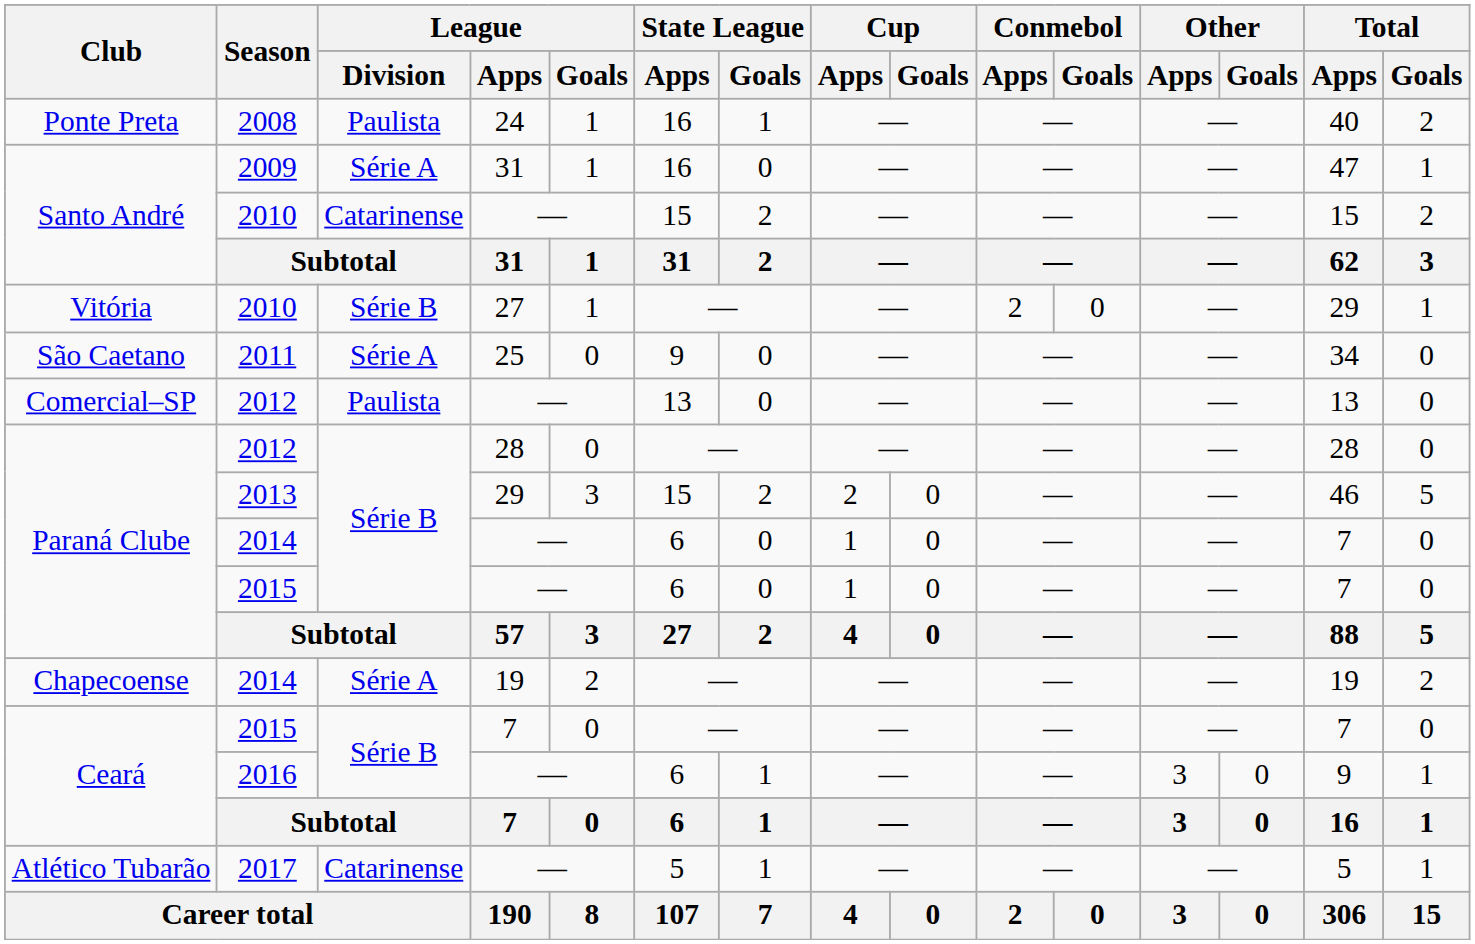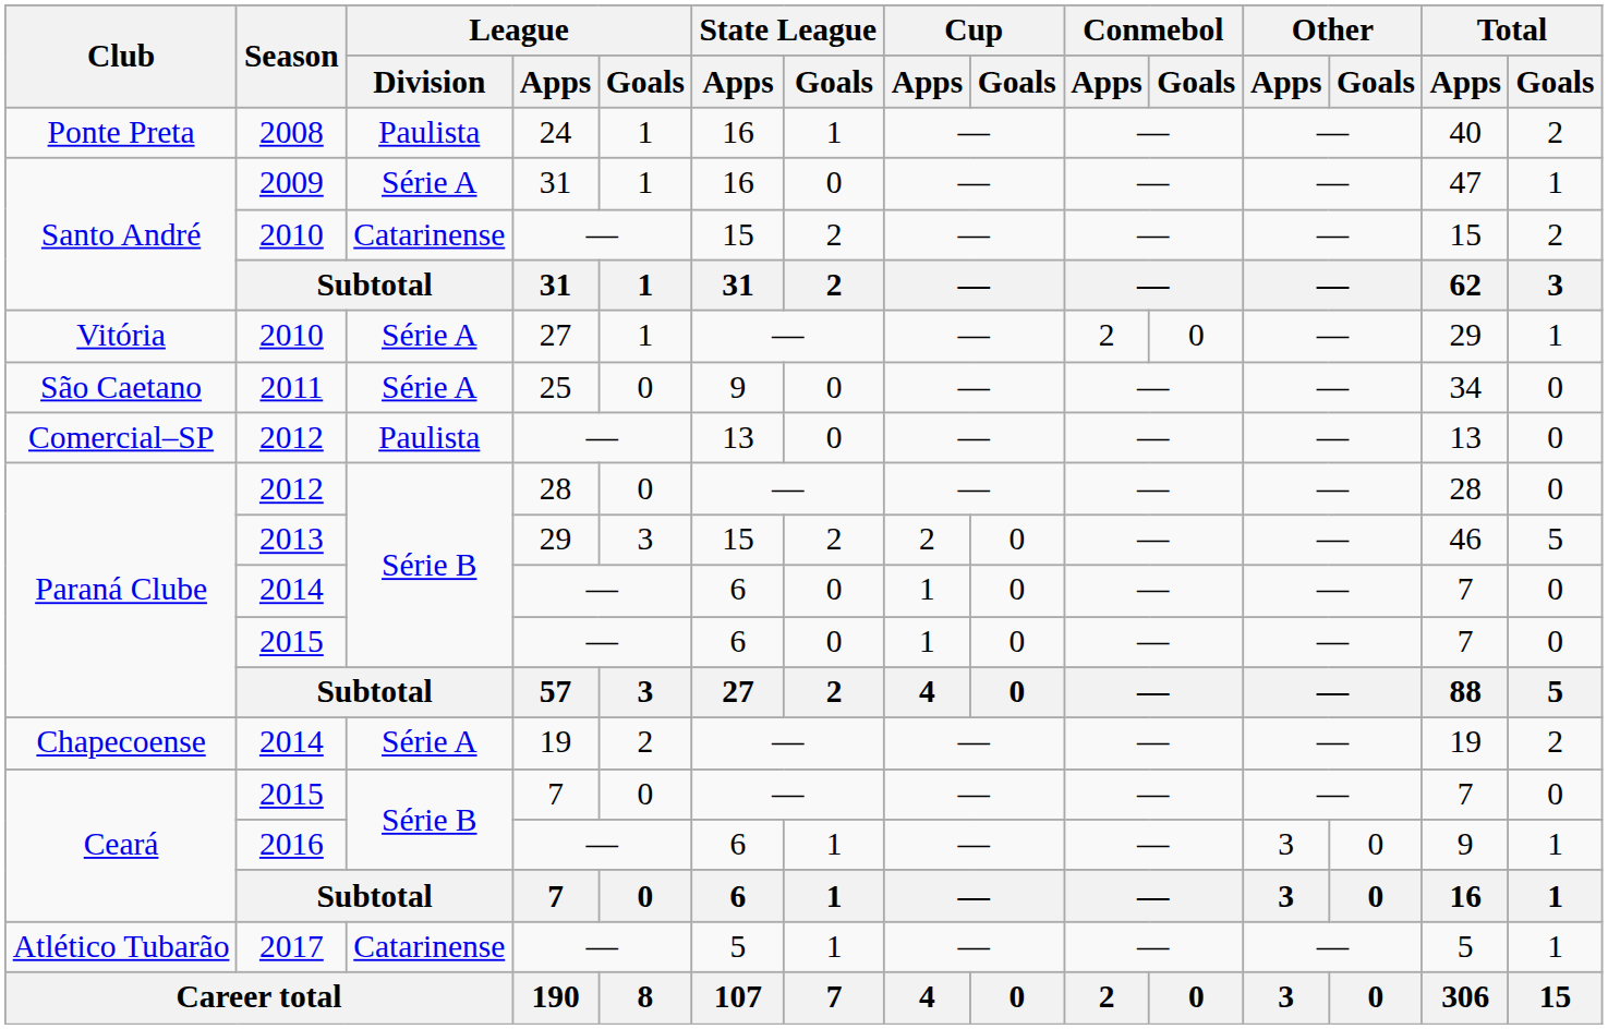 <table class="wikitable" style="text-align: center;">
 <tr>
 <th rowspan="2">Club</th>
 <th rowspan="2">Season</th>
 <th colspan="3">League</th>
 <th colspan="2">State League</th>
 <th colspan="2">Cup</th>
 <th colspan="2">Conmebol</th>
 <th colspan="2">Other</th>
 <th colspan="2">Total</th>
 </tr>
 <tr>
 <th>Division</th>
 <th>Apps</th>
 <th>Goals</th>
 <th>Apps</th>
 <th>Goals</th>
 <th>Apps</th>
 <th>Goals</th>
 <th>Apps</th>
 <th>Goals</th>
 <th>Apps</th>
 <th>Goals</th>
 <th>Apps</th>
 <th>Goals</th>
 </tr>
 <tr>
 <td valign="center"><a href='#'>Ponte Preta</a></td>
 <td><a href='#'>2008</a></td>
 <td><a href='#'>Paulista</a></td>
 <td>24</td>
 <td>1</td>
 <td>16</td>
 <td>1</td>
 <td colspan="2">—</td>
 <td colspan="2">—</td>
 <td colspan="2">—</td>
 <td>40</td>
 <td>2</td>
 </tr>
 <tr>
 <td rowspan=3  valign="center"><a href='#'>Santo André</a></td>
 <td><a href='#'>2009</a></td>
 <td><a href='#'>Série A</a></td>
 <td>31</td>
 <td>1</td>
 <td>16</td>
 <td>0</td>
 <td colspan="2">—</td>
 <td colspan="2">—</td>
 <td colspan="2">—</td>
 <td>47</td>
 <td>1</td>
 </tr>
 <tr>
 <td><a href='#'>2010</a></td>
 <td><a href='#'>Catarinense</a></td>
 <td colspan="2">—</td>
 <td>15</td>
 <td>2</td>
 <td colspan="2">—</td>
 <td colspan="2">—</td>
 <td colspan="2">—</td>
 <td>15</td>
 <td>2</td>
 </tr>
 <tr>
 <th colspan="2">Subtotal</th>
 <th>31</th>
 <th>1</th>
 <th>31</th>
 <th>2</th>
 <th colspan="2">—</th>
 <th colspan="2">—</th>
 <th colspan="2">—</th>
 <th>62</th>
 <th>3</th>
 </tr>
 <tr>
 <td valign="center"><a href='#'>Vitória</a></td>
 <td><a href='#'>2010</a></td>
-<td><a href='#'>Série B</a></td>
+<td><a href='#'>Série A</a></td>
 <td>27</td>
 <td>1</td>
 <td colspan="2">—</td>
 <td colspan="2">—</td>
 <td>2</td>
 <td>0</td>
 <td colspan="2">—</td>
 <td>29</td>
 <td>1</td>
 </tr>
 <tr>
 <td valign="center"><a href='#'>São Caetano</a></td>
 <td><a href='#'>2011</a></td>
 <td><a href='#'>Série A</a></td>
 <td>25</td>
 <td>0</td>
 <td>9</td>
 <td>0</td>
 <td colspan="2">—</td>
 <td colspan="2">—</td>
 <td colspan="2">—</td>
 <td>34</td>
 <td>0</td>
 </tr>
 <tr>
 <td valign="center"><a href='#'>Comercial–SP</a></td>
 <td><a href='#'>2012</a></td>
 <td><a href='#'>Paulista</a></td>
 <td colspan="2">—</td>
 <td>13</td>
 <td>0</td>
 <td colspan="2">—</td>
 <td colspan="2">—</td>
 <td colspan="2">—</td>
 <td>13</td>
 <td>0</td>
 </tr>
 <tr>
 <td rowspan=5 valign="center"><a href='#'>Paraná Clube</a></td>
 <td><a href='#'>2012</a></td>
 <td rowspan=4><a href='#'>Série B</a></td>
 <td>28</td>
 <td>0</td>
 <td colspan="2">—</td>
 <td colspan="2">—</td>
 <td colspan="2">—</td>
 <td colspan="2">—</td>
 <td>28</td>
 <td>0</td>
 </tr>
 <tr>
 <td><a href='#'>2013</a></td>
 <td>29</td>
 <td>3</td>
 <td>15</td>
 <td>2</td>
 <td>2</td>
 <td>0</td>
 <td colspan="2">—</td>
 <td colspan="2">—</td>
 <td>46</td>
 <td>5</td>
 </tr>
 <tr>
 <td><a href='#'>2014</a></td>
 <td colspan="2">—</td>
 <td>6</td>
 <td>0</td>
 <td>1</td>
 <td>0</td>
 <td colspan="2">—</td>
 <td colspan="2">—</td>
 <td>7</td>
 <td>0</td>
 </tr>
 <tr>
 <td><a href='#'>2015</a></td>
 <td colspan="2">—</td>
 <td>6</td>
 <td>0</td>
 <td>1</td>
 <td>0</td>
 <td colspan="2">—</td>
 <td colspan="2">—</td>
 <td>7</td>
 <td>0</td>
 </tr>
 <tr>
 <th colspan="2">Subtotal</th>
 <th>57</th>
 <th>3</th>
 <th>27</th>
 <th>2</th>
 <th>4</th>
 <th>0</th>
 <th colspan="2">—</th>
 <th colspan="2">—</th>
 <th>88</th>
 <th>5</th>
 </tr>
 <tr>
 <td valign="center"><a href='#'>Chapecoense</a></td>
 <td><a href='#'>2014</a></td>
 <td><a href='#'>Série A</a></td>
 <td>19</td>
 <td>2</td>
 <td colspan="2">—</td>
 <td colspan="2">—</td>
 <td colspan="2">—</td>
 <td colspan="2">—</td>
 <td>19</td>
 <td>2</td>
 </tr>
 <tr>
 <td rowspan=3 valign="center"><a href='#'>Ceará</a></td>
 <td><a href='#'>2015</a></td>
 <td rowspan=2><a href='#'>Série B</a></td>
 <td>7</td>
 <td>0</td>
 <td colspan="2">—</td>
 <td colspan="2">—</td>
 <td colspan="2">—</td>
 <td colspan="2">—</td>
 <td>7</td>
 <td>0</td>
 </tr>
 <tr>
 <td><a href='#'>2016</a></td>
 <td colspan="2">—</td>
 <td>6</td>
 <td>1</td>
 <td colspan="2">—</td>
 <td colspan="2">—</td>
 <td>3</td>
 <td>0</td>
 <td>9</td>
 <td>1</td>
 </tr>
 <tr>
 <th colspan="2">Subtotal</th>
 <th>7</th>
 <th>0</th>
 <th>6</th>
 <th>1</th>
 <th colspan="2">—</th>
 <th colspan="2">—</th>
 <th>3</th>
 <th>0</th>
 <th>16</th>
 <th>1</th>
 </tr>
 <tr>
 <td valign="center"><a href='#'>Atlético Tubarão</a></td>
 <td><a href='#'>2017</a></td>
 <td><a href='#'>Catarinense</a></td>
 <td colspan="2">—</td>
 <td>5</td>
 <td>1</td>
 <td colspan="2">—</td>
 <td colspan="2">—</td>
 <td colspan="2">—</td>
 <td>5</td>
 <td>1</td>
 </tr>
 <tr>
 <th colspan="3"><strong>Career total</strong></th>
 <th>190</th>
 <th>8</th>
 <th>107</th>
 <th>7</th>
 <th>4</th>
 <th>0</th>
 <th>2</th>
 <th>0</th>
 <th>3</th>
 <th>0</th>
 <th>306</th>
 <th>15</th>
 </tr>
 </table>
